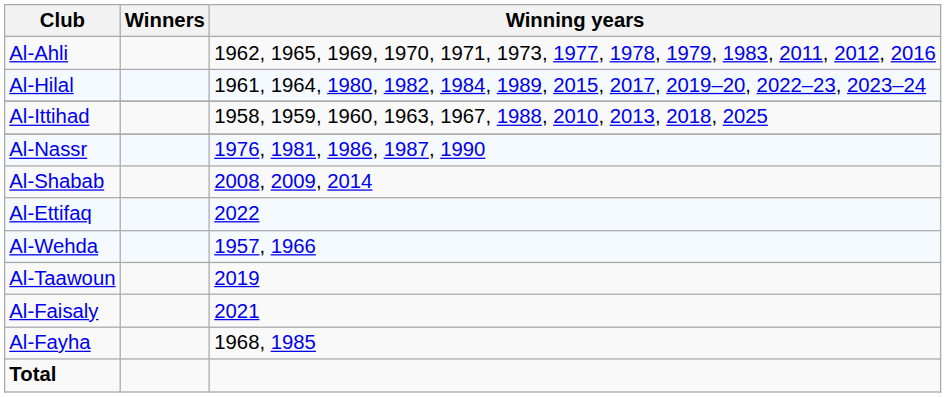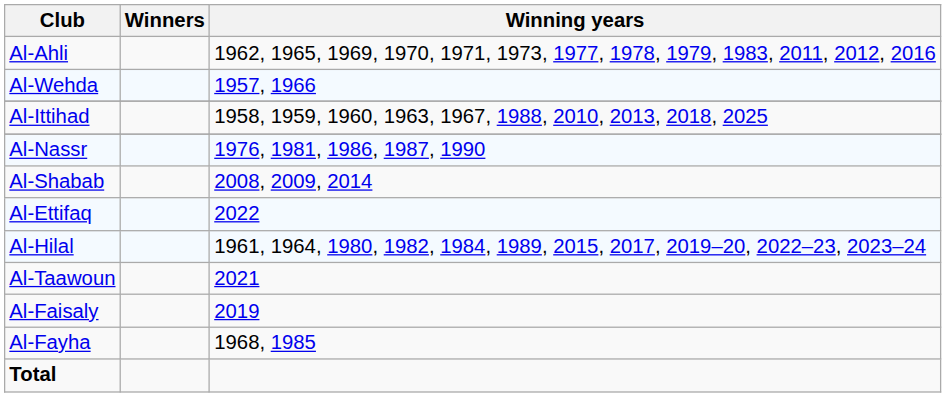 <table class="wikitable">
 <tr>
 <th>Club</th>
 <th>Winners</th>
 <th>Winning years</th>
 </tr>
 <tr>
 <td><a href='#'>Al-Ahli</a></td>
 <td></td>
 <td>1962, 1965, 1969, 1970, 1971, 1973, <a href='#'>1977</a>, <a href='#'>1978</a>, <a href='#'>1979</a>, <a href='#'>1983</a>, <a href='#'>2011</a>, <a href='#'>2012</a>, <a href='#'>2016</a></td>
 </tr>
 <tr style="background:#f4faff;">
-<td><a href='#'>Al-Hilal</a></td>
+<td><a href='#'>Al-Wehda</a></td>
 <td></td>
-<td>1961, 1964, <a href='#'>1980</a>, <a href='#'>1982</a>, <a href='#'>1984</a>, <a href='#'>1989</a>, <a href='#'>2015</a>, <a href='#'>2017</a>, <a href='#'>2019–20</a>, <a href='#'>2022–23</a>, <a href='#'>2023–24</a></td>
+<td><a href='#'>1957</a>, <a href='#'>1966</a></td>
 </tr>
 <tr style="background:#f4faff;">
 </tr>
 <tr , >
 </tr>
 <tr>
 <td><a href='#'>Al-Ittihad</a></td>
 <td></td>
 <td>1958, 1959, 1960, 1963, 1967, <a href='#'>1988</a>, <a href='#'>2010</a>, <a href='#'>2013</a>, <a href='#'>2018</a>, <a href='#'>2025</a></td>
 </tr>
 <tr>
 </tr>
 <tr style="background:#f4faff;">
 <td><a href='#'>Al-Nassr</a></td>
 <td></td>
 <td><a href='#'>1976</a>, <a href='#'>1981</a>, <a href='#'>1986</a>, <a href='#'>1987</a>, <a href='#'>1990</a></td>
 </tr>
 <tr>
 <td><a href='#'>Al-Shabab</a></td>
 <td></td>
 <td><a href='#'>2008</a>, <a href='#'>2009</a>, <a href='#'>2014</a></td>
 </tr>
 <tr style="background:#f4faff;">
 <td><a href='#'>Al-Ettifaq</a></td>
 <td></td>
 <td><a href='#'>2022</a></td>
 </tr>
 <tr style="background:#f4faff;">
-<td><a href='#'>Al-Wehda</a></td>
+<td><a href='#'>Al-Hilal</a></td>
 <td></td>
-<td><a href='#'>1957</a>, <a href='#'>1966</a></td>
+<td>1961, 1964, <a href='#'>1980</a>, <a href='#'>1982</a>, <a href='#'>1984</a>, <a href='#'>1989</a>, <a href='#'>2015</a>, <a href='#'>2017</a>, <a href='#'>2019–20</a>, <a href='#'>2022–23</a>, <a href='#'>2023–24</a></td>
 </tr>
 <tr>
 <td><a href='#'>Al-Taawoun</a></td>
 <td></td>
-<td><a href='#'>2019</a></td>
+<td><a href='#'>2021</a></td>
 </tr>
 <tr>
 <td><a href='#'>Al-Faisaly</a></td>
 <td></td>
-<td><a href='#'>2021</a></td>
+<td><a href='#'>2019</a></td>
 </tr>
 <tr>
 <td><a href='#'>Al-Fayha</a></td>
 <td></td>
 <td>1968, <a href='#'>1985</a></td>
 </tr>
 <tr>
 <td><strong>Total</strong></td>
 <td></td>
 <td></td>
 </tr>
 </table>
